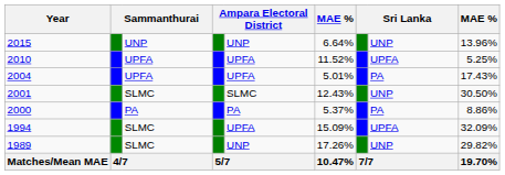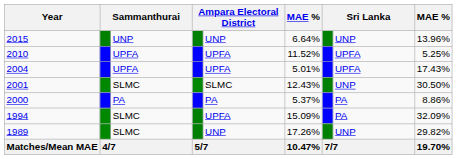 <table class="wikitable">
 <tr>
 <th>Year</th>
 <th colspan="2" width="144px">Sammanthurai</th>
 <th colspan="2" width="144px"><a href='#'>Ampara Electoral District</a></th>
 <th><a href='#'>MAE</a> %</th>
 <th colspan="2" width="144px">Sri Lanka</th>
 <th>MAE %</th>
 </tr>
 <tr>
 <td><a href='#'>2015</a></td>
 <td style="background-color:green;" width="10px"></td>
 <td style="text-align:left;"><a href='#'>UNP</a></td>
 <td style="background-color:green;" width="10px"></td>
 <td style="text-align:left;"><a href='#'>UNP</a></td>
 <td style="text-align:right;">6.64%</td>
 <td style="background-color:green;" width="10px"></td>
 <td style="text-align:left;"><a href='#'>UNP</a></td>
 <td style="text-align:right;">13.96%</td>
 </tr>
 <tr>
 <td><a href='#'>2010</a></td>
 <td style="background-color:blue;" width="10px"></td>
 <td style="text-align:left;"><a href='#'>UPFA</a></td>
 <td style="background-color:blue;" width="10px"></td>
 <td style="text-align:left;"><a href='#'>UPFA</a></td>
 <td style="text-align:right;">11.52%</td>
 <td style="background-color:blue;" width="10px"></td>
 <td style="text-align:left;"><a href='#'>UPFA</a></td>
 <td style="text-align:right;">5.25%</td>
 </tr>
 <tr>
 <td><a href='#'>2004</a></td>
 <td style="background-color:blue;" width="10px"></td>
 <td style="text-align:left;"><a href='#'>UPFA</a></td>
 <td style="background-color:blue;" width="10px"></td>
 <td style="text-align:left;"><a href='#'>UPFA</a></td>
 <td style="text-align:right;">5.01%</td>
 <td style="background-color:blue;" width="10px"></td>
-<td style="text-align:left;"><a href='#'>PA</a></td>
+<td style="text-align:left;"><a href='#'>UPFA</a></td>
 <td style="text-align:right;">17.43%</td>
 </tr>
 <tr>
 <td><a href='#'>2001</a></td>
 <td style="background-color:#008800;" width="10px"></td>
 <td style="text-align:left;">SLMC</td>
 <td style="background-color:#008800;" width="10px"></td>
 <td style="text-align:left;">SLMC</td>
 <td style="text-align:right;">12.43%</td>
 <td style="background-color:green;" width="10px"></td>
 <td style="text-align:left;"><a href='#'>UNP</a></td>
 <td style="text-align:right;">30.50%</td>
 </tr>
 <tr>
 <td><a href='#'>2000</a></td>
 <td style="background-color:blue;" width="10px"></td>
 <td style="text-align:left;"><a href='#'>PA</a></td>
 <td style="background-color:blue;" width="10px"></td>
 <td style="text-align:left;"><a href='#'>PA</a></td>
 <td style="text-align:right;">5.37%</td>
 <td style="background-color:blue;" width="10px"></td>
 <td style="text-align:left;"><a href='#'>PA</a></td>
 <td style="text-align:right;">8.86%</td>
 </tr>
 <tr>
 <td><a href='#'>1994</a></td>
 <td style="background-color:#008800;" width="10px"></td>
 <td style="text-align:left;">SLMC</td>
 <td style="background-color:green;" width="10px"></td>
 <td style="text-align:left;"><a href='#'>UPFA</a></td>
 <td style="text-align:right;">15.09%</td>
 <td style="background-color:blue;" width="10px"></td>
-<td style="text-align:left;"><a href='#'>UPFA</a></td>
+<td style="text-align:left;"><a href='#'>PA</a></td>
 <td style="text-align:right;">32.09%</td>
 </tr>
 <tr>
 <td><a href='#'>1989</a></td>
 <td style="background-color:#008800;" width="10px"></td>
 <td style="text-align:left;">SLMC</td>
 <td style="background-color:green;" width="10px"></td>
 <td style="text-align:left;"><a href='#'>UNP</a></td>
 <td style="text-align:right;">17.26%</td>
 <td style="background-color:green;" width="10px"></td>
 <td style="text-align:left;"><a href='#'>UNP</a></td>
 <td style="text-align:right;">29.82%</td>
 </tr>
 <tr>
 <th>Matches/Mean MAE</th>
 <th style="text-align:left;"colspan="2" width="144px">4/7</th>
 <th style="text-align:left;"colspan="2" width="144px">5/7</th>
 <th style="text-align:right;">10.47%</th>
 <th style="text-align:left;"colspan="2" width="144px">7/7</th>
 <th style="text-align:right;">19.70%</th>
 </tr>
 </table>
